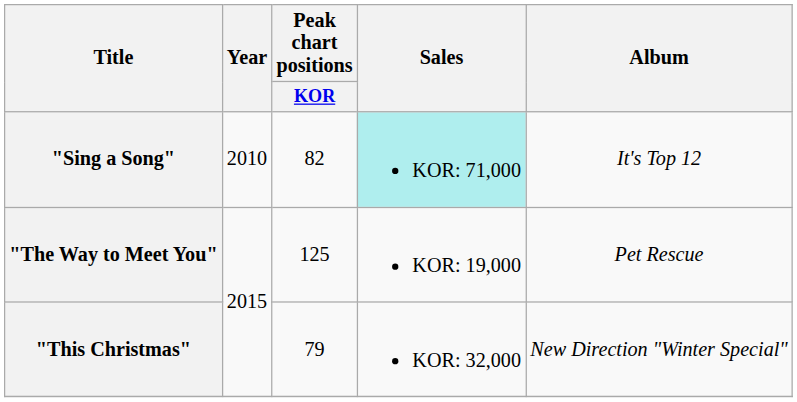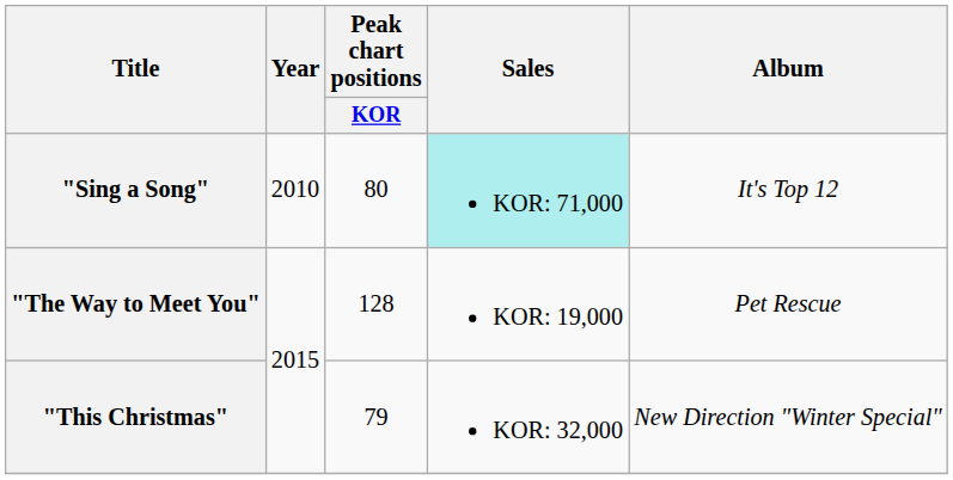 <table class="wikitable plainrowheaders" style="text-align:center;">
 <tr>
 <th scope="col" rowspan="2">Title</th>
 <th scope="col" rowspan="2">Year</th>
 <th scope="col">Peak chart positions</th>
 <th scope="col" rowspan="2">Sales<br></th>
 <th scope="col" rowspan="2">Album</th>
 </tr>
 <tr>
 <th scope="col" style="width:3em;font-size:90%;"><a href='#'>KOR</a><br></th>
 </tr>
 <tr>
 <th scope="row">"Sing a Song"<br></th>
 <td>2010</td>
-<td>82</td>
+<td>80</td>
 <td style="background: paleturquoise;"><br><ul><li>KOR: 71,000</li></ul></td>
 <td><em>It's Top 12</em></td>
 </tr>
 <tr>
 <th scope="row">"The Way to Meet You"<br></th>
 <td rowspan="2">2015</td>
-<td>125</td>
+<td>128</td>
 <td><br><ul><li>KOR: 19,000</li></ul></td>
 <td><em>Pet Rescue</em> </td>
 </tr>
 <tr>
 <th scope="row">"This Christmas"<br></th>
 <td>79</td>
 <td><br><ul><li>KOR: 32,000</li></ul></td>
 <td><em>New Direction "Winter Special"</em> </td>
 </tr>
 <tr>
 </tr>
 </table>
